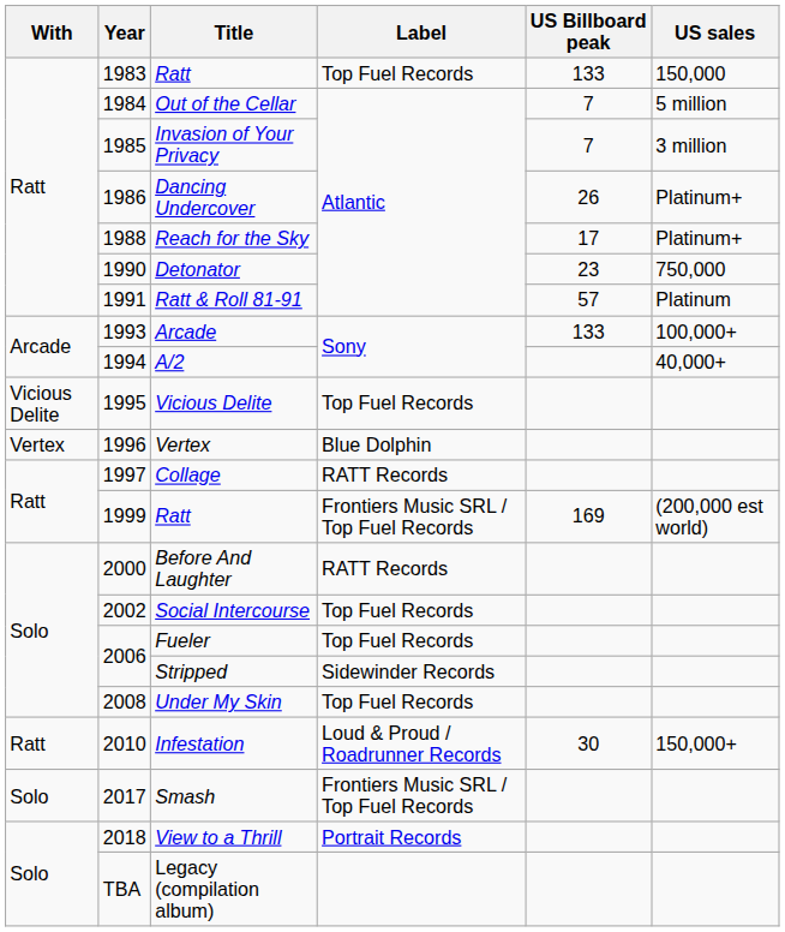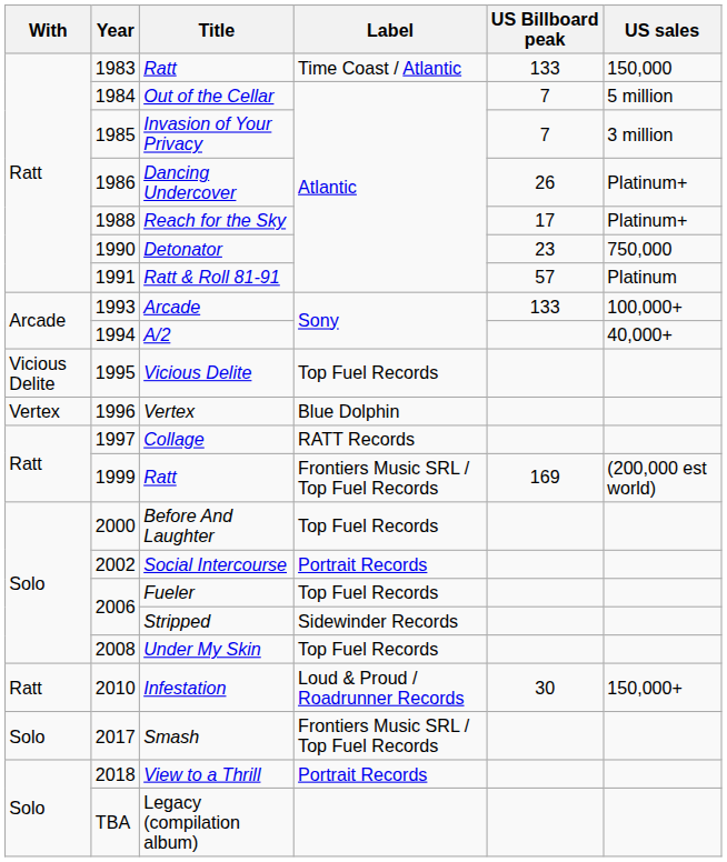 <table class="wikitable" style="font-size: 95%;">
 <tr>
 <th>With</th>
 <th>Year</th>
 <th>Title</th>
 <th>Label</th>
 <th>US Billboard peak</th>
 <th>US sales</th>
 </tr>
 <tr>
 <td rowspan="7">Ratt</td>
 <td>1983</td>
 <td><em><a href='#'>Ratt</a></em></td>
-<td>Top Fuel Records</td>
+<td>Time Coast / <a href='#'>Atlantic</a></td>
 <td align="center">133</td>
 <td>150,000</td>
 </tr>
 <tr>
 <td>1984</td>
 <td><em><a href='#'>Out of the Cellar</a></em></td>
 <td rowspan="6"><a href='#'>Atlantic</a></td>
 <td align="center">7</td>
 <td>5 million</td>
 </tr>
 <tr>
 <td>1985</td>
 <td><em><a href='#'>Invasion of Your Privacy</a></em></td>
 <td align="center">7</td>
 <td>3 million</td>
 </tr>
 <tr>
 <td>1986</td>
 <td><em><a href='#'>Dancing Undercover</a></em></td>
 <td align="center">26</td>
 <td>Platinum+</td>
 </tr>
 <tr>
 <td>1988</td>
 <td><em><a href='#'>Reach for the Sky</a></em></td>
 <td align="center">17</td>
 <td>Platinum+</td>
 </tr>
 <tr>
 <td>1990</td>
 <td><em><a href='#'>Detonator</a></em></td>
 <td align="center">23</td>
 <td>750,000</td>
 </tr>
 <tr>
 <td>1991</td>
 <td><em><a href='#'>Ratt & Roll 81-91</a></em></td>
 <td align="center">57</td>
 <td>Platinum</td>
 </tr>
 <tr>
 <td rowspan="2">Arcade</td>
 <td>1993</td>
 <td><em><a href='#'>Arcade</a></em></td>
 <td rowspan="2"><a href='#'>Sony</a></td>
 <td align="center">133</td>
 <td>100,000+</td>
 </tr>
 <tr>
 <td>1994</td>
 <td><em><a href='#'>A/2</a></em></td>
 <td align="center"></td>
 <td>40,000+</td>
 </tr>
 <tr>
 <td>Vicious Delite</td>
 <td>1995</td>
 <td><em><a href='#'>Vicious Delite</a></em></td>
 <td>Top Fuel Records</td>
 <td align="center"></td>
 <td></td>
 </tr>
 <tr>
 <td>Vertex</td>
 <td>1996</td>
 <td><em>Vertex</em></td>
 <td>Blue Dolphin</td>
 <td align="center"></td>
 <td></td>
 </tr>
 <tr>
 <td rowspan="2">Ratt</td>
 <td>1997</td>
 <td><em><a href='#'>Collage</a></em></td>
 <td>RATT Records</td>
 <td align="center"></td>
 <td></td>
 </tr>
 <tr>
 <td>1999</td>
 <td><em><a href='#'>Ratt</a></em></td>
 <td>Frontiers Music SRL / Top Fuel Records</td>
 <td align="center">169</td>
 <td>(200,000 est world)</td>
 </tr>
 <tr>
 <td rowspan="5">Solo</td>
 <td>2000</td>
 <td><em>Before And Laughter</em></td>
-<td>RATT Records</td>
+<td>Top Fuel Records</td>
 <td></td>
 <td></td>
 </tr>
 <tr>
 <td>2002</td>
 <td><em><a href='#'>Social Intercourse</a></em></td>
-<td>Top Fuel Records</td>
+<td><a href='#'>Portrait Records</a></td>
 <td></td>
 <td></td>
 </tr>
 <tr>
 <td rowspan="2">2006</td>
 <td><em>Fueler</em></td>
 <td>Top Fuel Records</td>
 <td align="center"></td>
 <td></td>
 </tr>
 <tr>
 <td><em>Stripped</em></td>
 <td>Sidewinder Records</td>
 <td align="center"></td>
 <td></td>
 </tr>
 <tr>
 <td>2008</td>
 <td><em><a href='#'>Under My Skin</a></em></td>
 <td>Top Fuel Records</td>
 <td align="center"></td>
 <td></td>
 </tr>
 <tr>
 <td>Ratt</td>
 <td>2010</td>
 <td><em><a href='#'>Infestation</a></em></td>
 <td>Loud & Proud / <a href='#'>Roadrunner Records</a></td>
 <td align="center">30</td>
 <td>150,000+</td>
 </tr>
 <tr>
 <td>Solo</td>
 <td>2017</td>
 <td><em>Smash</em></td>
 <td>Frontiers Music SRL / Top Fuel Records</td>
 <td></td>
 <td></td>
 </tr>
 <tr>
 <td rowspan="2">Solo</td>
 <td>2018</td>
 <td><em><a href='#'>View to a Thrill</a></em></td>
 <td><a href='#'>Portrait Records</a></td>
 <td></td>
 <td></td>
 </tr>
 <tr>
 <td>TBA</td>
 <td>Legacy (compilation album)</td>
 <td></td>
 <td></td>
 <td></td>
 </tr>
 </table>
